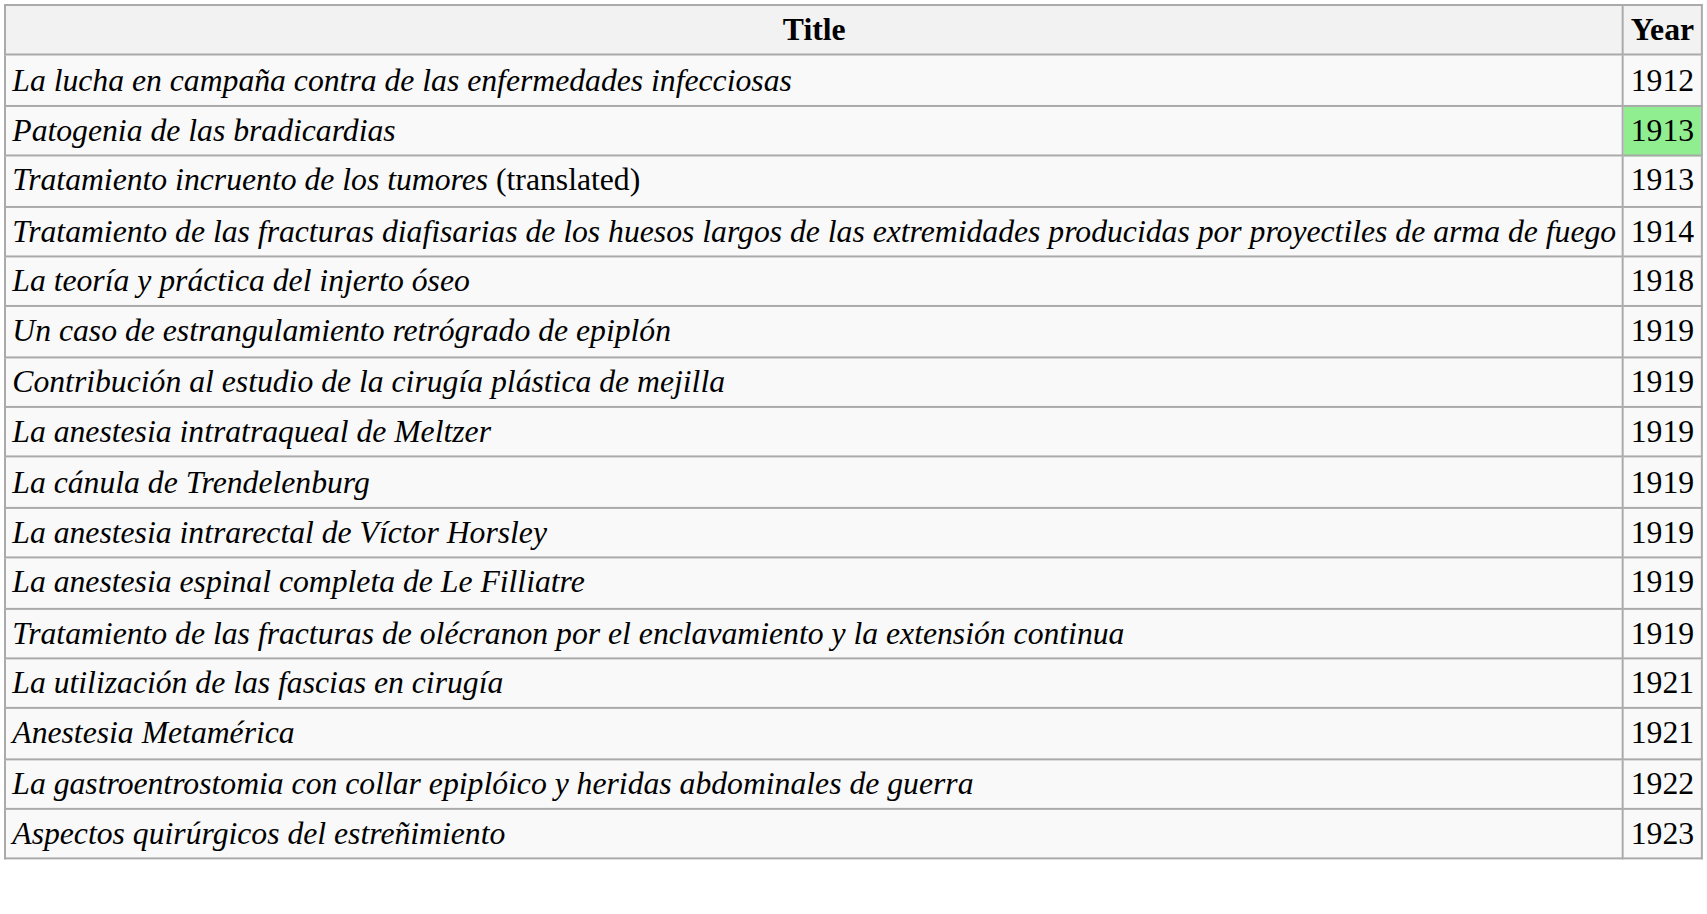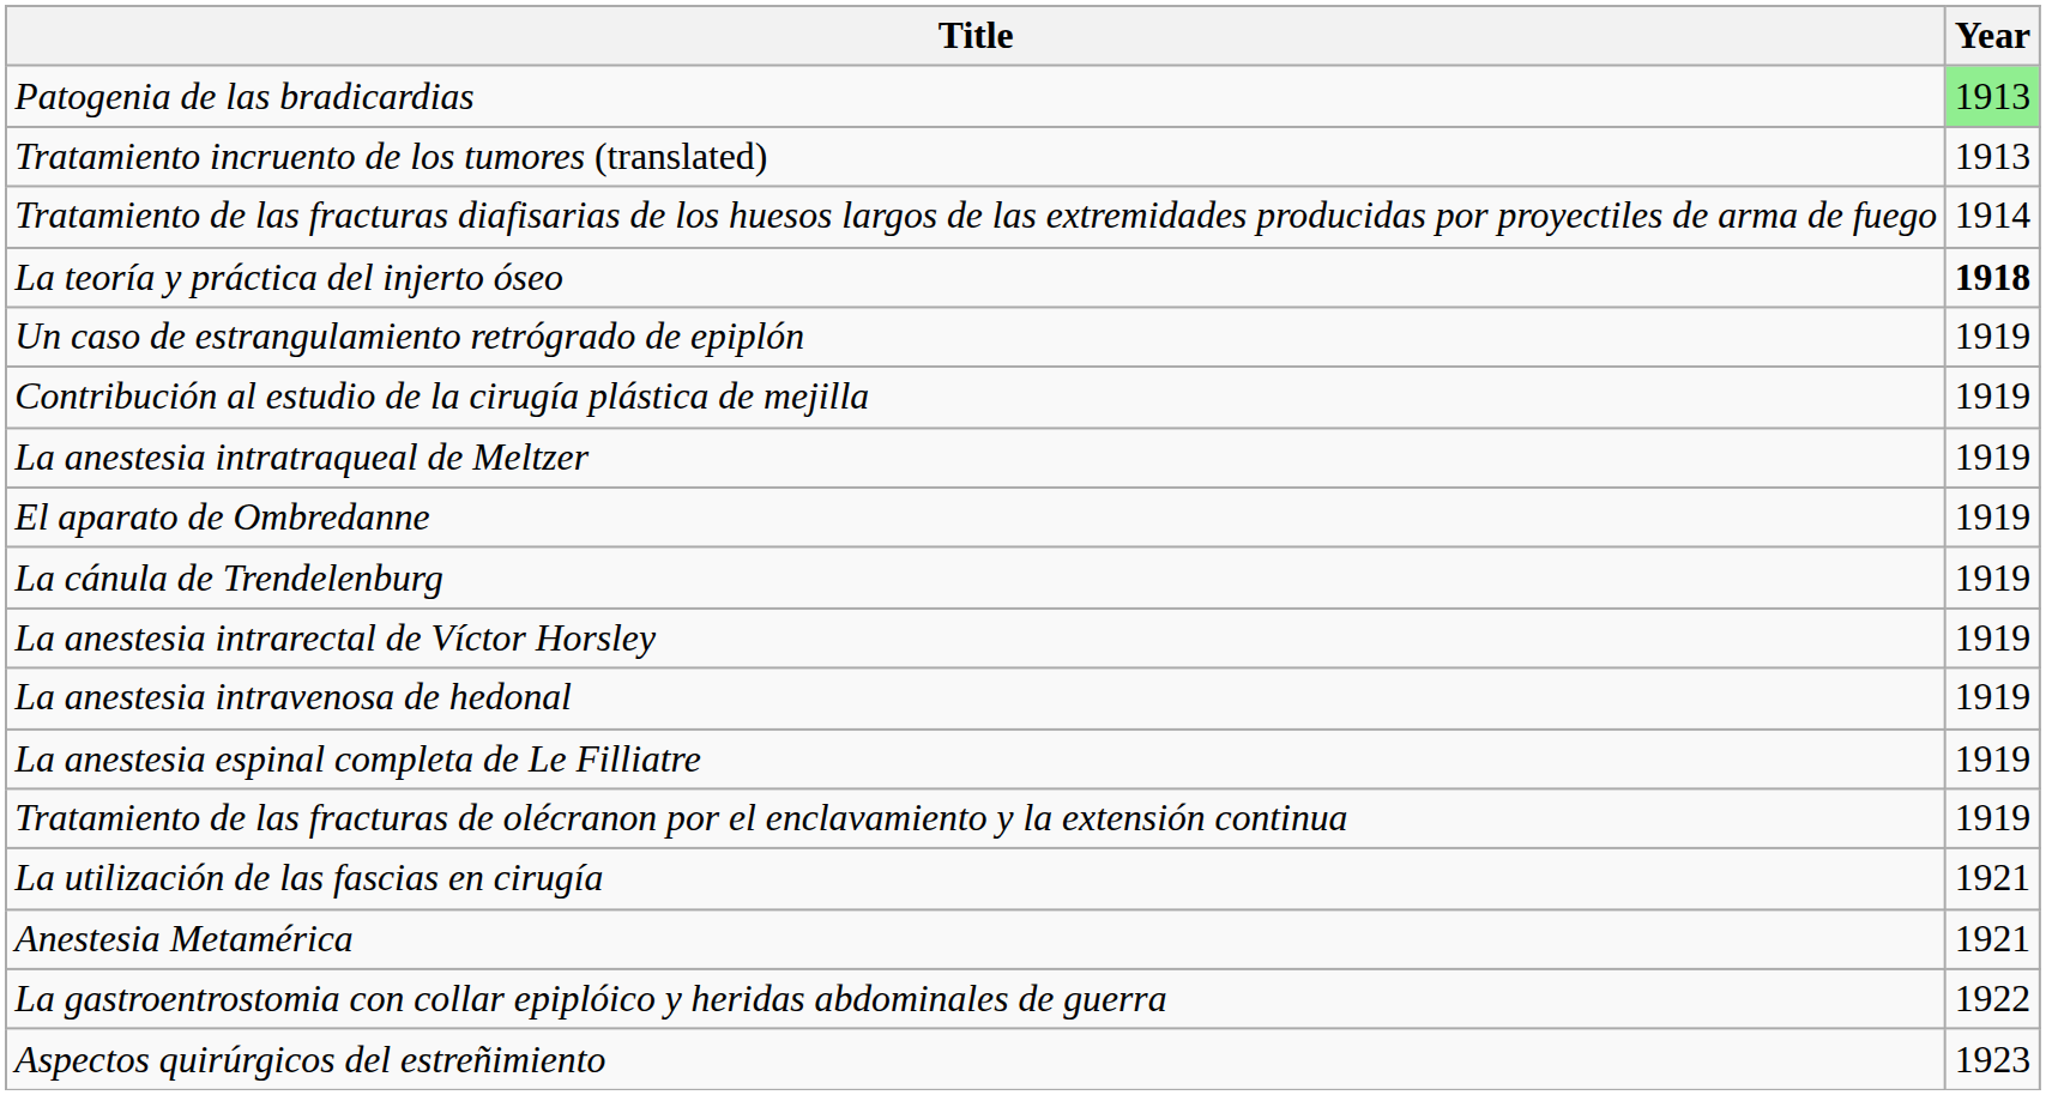 <table class="wikitable">
 <tr>
 <th>Title</th>
 <th>Year</th>
-</tr>
-<tr>
-<td><em>La lucha en campaña contra de las enfermedades infecciosas</em></td>
-<td>1912</td>
 </tr>
 <tr>
 <td><em>Patogenia de las bradicardias</em></td>
 <td style="background: lightgreen;">1913</td>
 </tr>
 <tr>
 <td><em>Tratamiento incruento de los tumores</em> (translated)</td>
 <td>1913</td>
 </tr>
 <tr>
 <td><em>Tratamiento de las fracturas diafisarias de los huesos largos de las extremidades producidas por proyectiles de arma de fuego</em></td>
 <td>1914</td>
 </tr>
 <tr>
 <td><em>La teoría y práctica del injerto óseo</em></td>
-<td>1918</td>
+<td><strong>1918</strong></td>
 </tr>
 <tr>
 <td><em>Un caso de estrangulamiento retrógrado de epiplón</em></td>
 <td>1919</td>
 </tr>
 <tr>
 <td><em>Contribución al estudio de la cirugía plástica de mejilla</em></td>
 <td>1919</td>
 </tr>
 <tr>
 <td><em>La anestesia intratraqueal de Meltzer</em></td>
 <td>1919</td>
 </tr>
 <tr>
+<td><em>El aparato de Ombredanne</em></td>
+<td>1919</td>
+</tr>
+<tr>
 <td><em>La cánula de Trendelenburg</em></td>
 <td>1919</td>
 </tr>
 <tr>
 <td><em>La anestesia intrarectal de Víctor Horsley</em></td>
+<td>1919</td>
+</tr>
+<tr>
+<td><em>La anestesia intravenosa de hedonal</em></td>
 <td>1919</td>
 </tr>
 <tr>
 <td><em>La anestesia espinal completa de Le Filliatre</em></td>
 <td>1919</td>
 </tr>
 <tr>
 <td><em>Tratamiento de las fracturas de olécranon por el enclavamiento y la extensión continua</em></td>
 <td>1919</td>
 </tr>
 <tr>
 <td><em>La utilización de las fascias en cirugía</em></td>
 <td>1921</td>
 </tr>
 <tr>
 <td><em>Anestesia Metamérica</em></td>
 <td>1921</td>
 </tr>
 <tr>
 <td><em>La gastroentrostomia con collar epiplóico y heridas abdominales de guerra</em></td>
 <td>1922</td>
 </tr>
 <tr>
 <td><em>Aspectos quirúrgicos del estreñimiento</em></td>
 <td>1923</td>
 </tr>
 </table>
